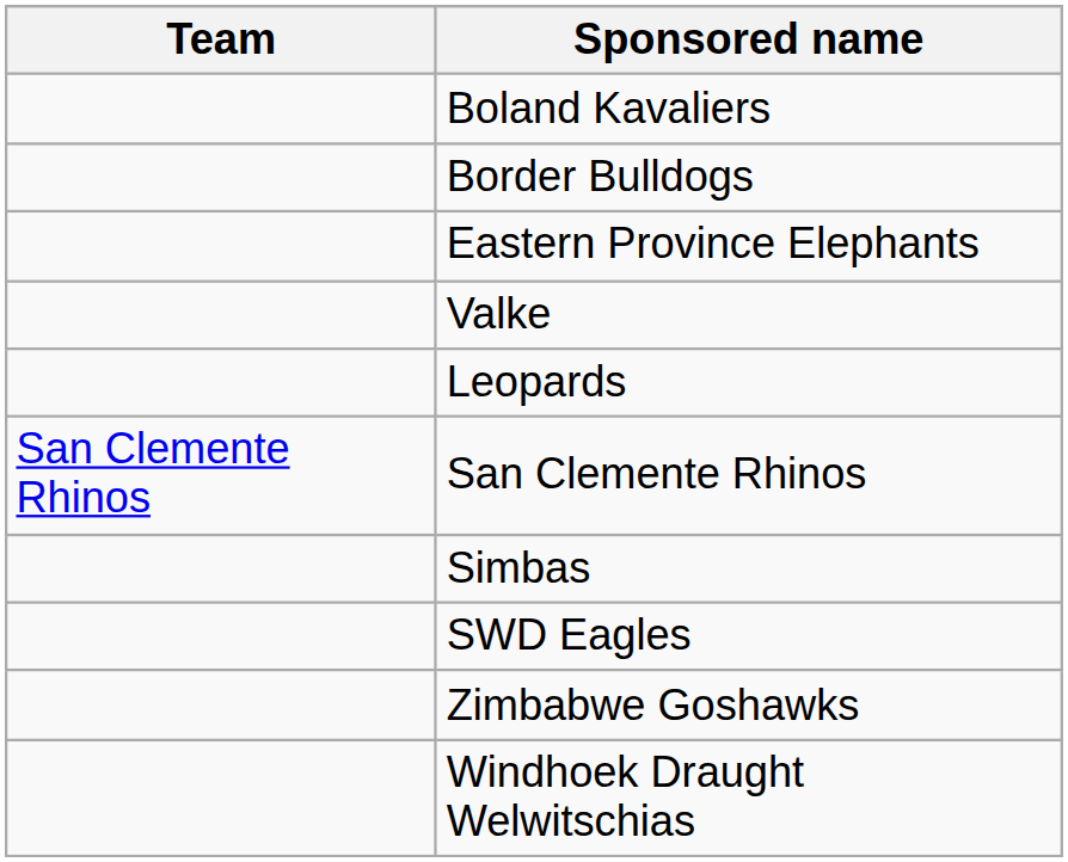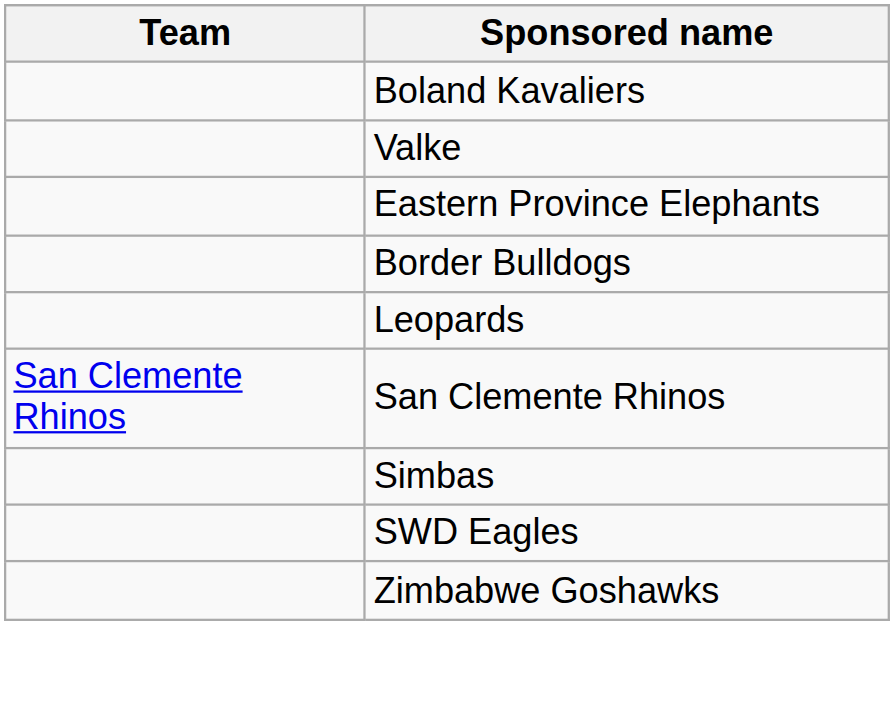 <table class="wikitable collapsible sortable" style="text-align:left; font-size:100%; max-width:60%;">
 <tr>
 </tr>
 <tr>
 <th style="width:9.5em;">Team</th>
 <th style="width:14em;">Sponsored name</th>
 </tr>
 <tr>
 <td></td>
 <td>Boland Kavaliers</td>
 </tr>
 <tr>
 <td></td>
-<td>Border Bulldogs</td>
+<td>Valke</td>
 </tr>
 <tr>
 <td></td>
 <td>Eastern Province Elephants</td>
 </tr>
 <tr>
 <td></td>
-<td>Valke</td>
+<td>Border Bulldogs</td>
 </tr>
 <tr>
 <td></td>
 <td>Leopards</td>
 </tr>
 <tr>
 <td><a href='#'>San Clemente Rhinos</a></td>
 <td>San Clemente Rhinos</td>
 </tr>
 <tr>
 <td></td>
 <td>Simbas</td>
 </tr>
 <tr>
 <td></td>
 <td>SWD Eagles</td>
 </tr>
 <tr>
 <td></td>
 <td>Zimbabwe Goshawks</td>
 </tr>
-<tr>
-<td></td>
-<td>Windhoek Draught Welwitschias</td>
-</tr>
 </table>
